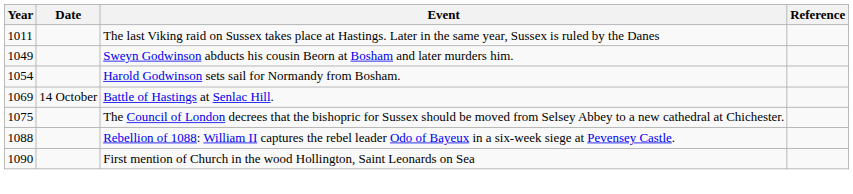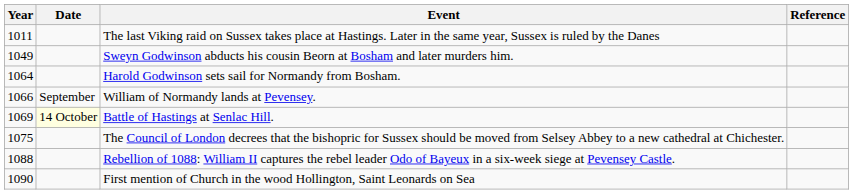 <table class="wikitable">
 <tr>
 <th TITTY>Year</th>
 <th TITTY>Date</th>
 <th>Event</th>
 <th>Reference</th>
 </tr>
 <tr>
 <td>1011</td>
 <td></td>
 <td>The last Viking raid on Sussex takes place at Hastings.  Later in the same year, Sussex is ruled by the Danes</td>
 <td></td>
 </tr>
 <tr>
 <td>1049</td>
 <td></td>
 <td><a href='#'>Sweyn Godwinson</a> abducts his cousin Beorn at <a href='#'>Bosham</a> and later murders him.</td>
 <td></td>
 </tr>
 <tr>
-<td>1054</td>
+<td>1064</td>
 <td></td>
 <td><a href='#'>Harold Godwinson</a> sets sail for Normandy from Bosham.</td>
 <td></td>
 </tr>
 <tr>
+<td>1066</td>
+<td>September</td>
+<td>William of Normandy lands at <a href='#'>Pevensey</a>.</td>
+<td></td>
+</tr>
+<tr>
 <td>1069</td>
-<td>14 October</td>
+<td style="background: lightyellow;">14 October</td>
 <td><a href='#'>Battle of Hastings</a> at <a href='#'>Senlac Hill</a>.</td>
 <td></td>
 </tr>
 <tr>
 <td>1075</td>
 <td></td>
 <td>The <a href='#'>Council of London</a> decrees that the bishopric for Sussex should be moved from Selsey Abbey to a new cathedral at Chichester.</td>
 <td></td>
 </tr>
 <tr>
 <td>1088</td>
 <td></td>
 <td><a href='#'>Rebellion of 1088</a>: <a href='#'>William II</a> captures the rebel leader <a href='#'>Odo of Bayeux</a> in a six-week siege at <a href='#'>Pevensey Castle</a>.</td>
 <td></td>
 </tr>
 <tr>
 <td>1090</td>
 <td></td>
 <td>First mention of Church in the wood Hollington, Saint Leonards on Sea</td>
 <td></td>
 </tr>
 </table>
